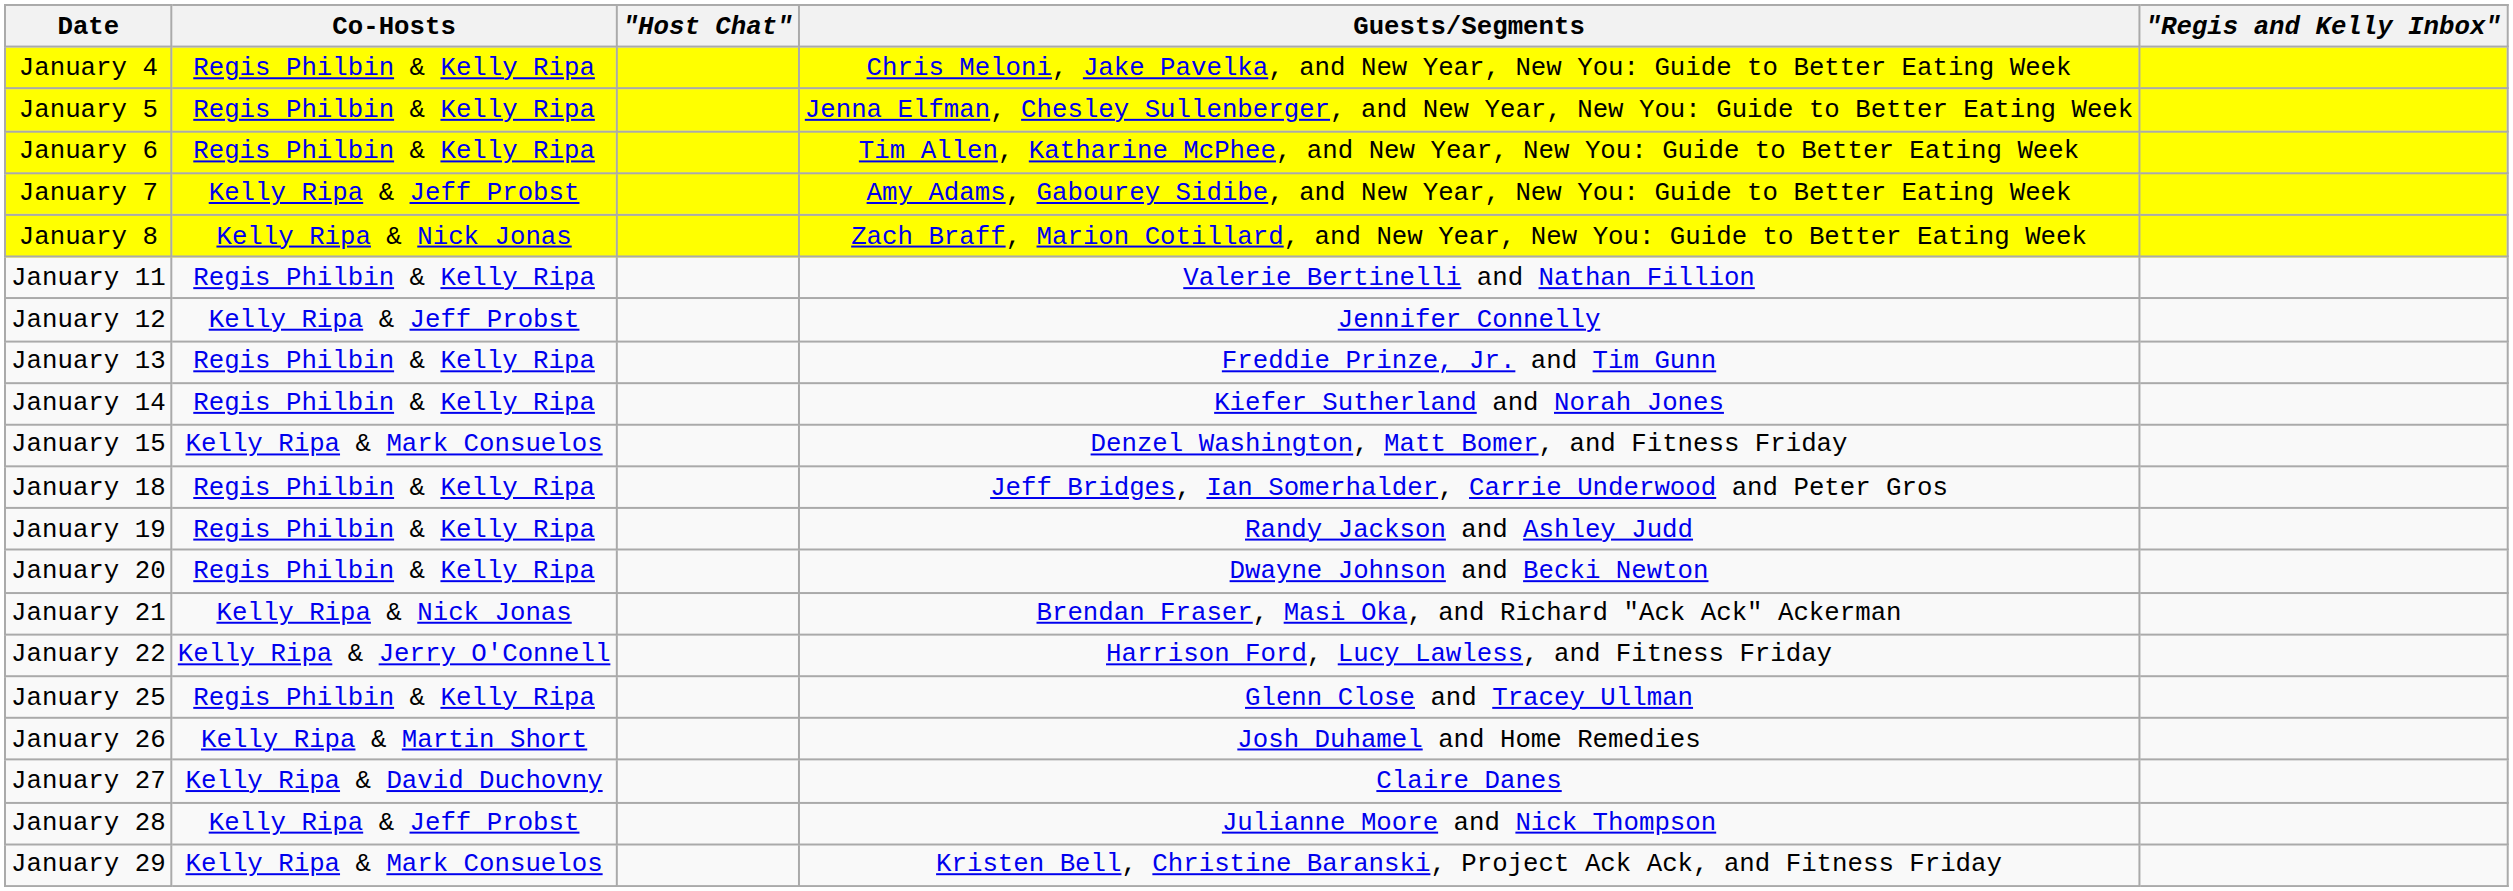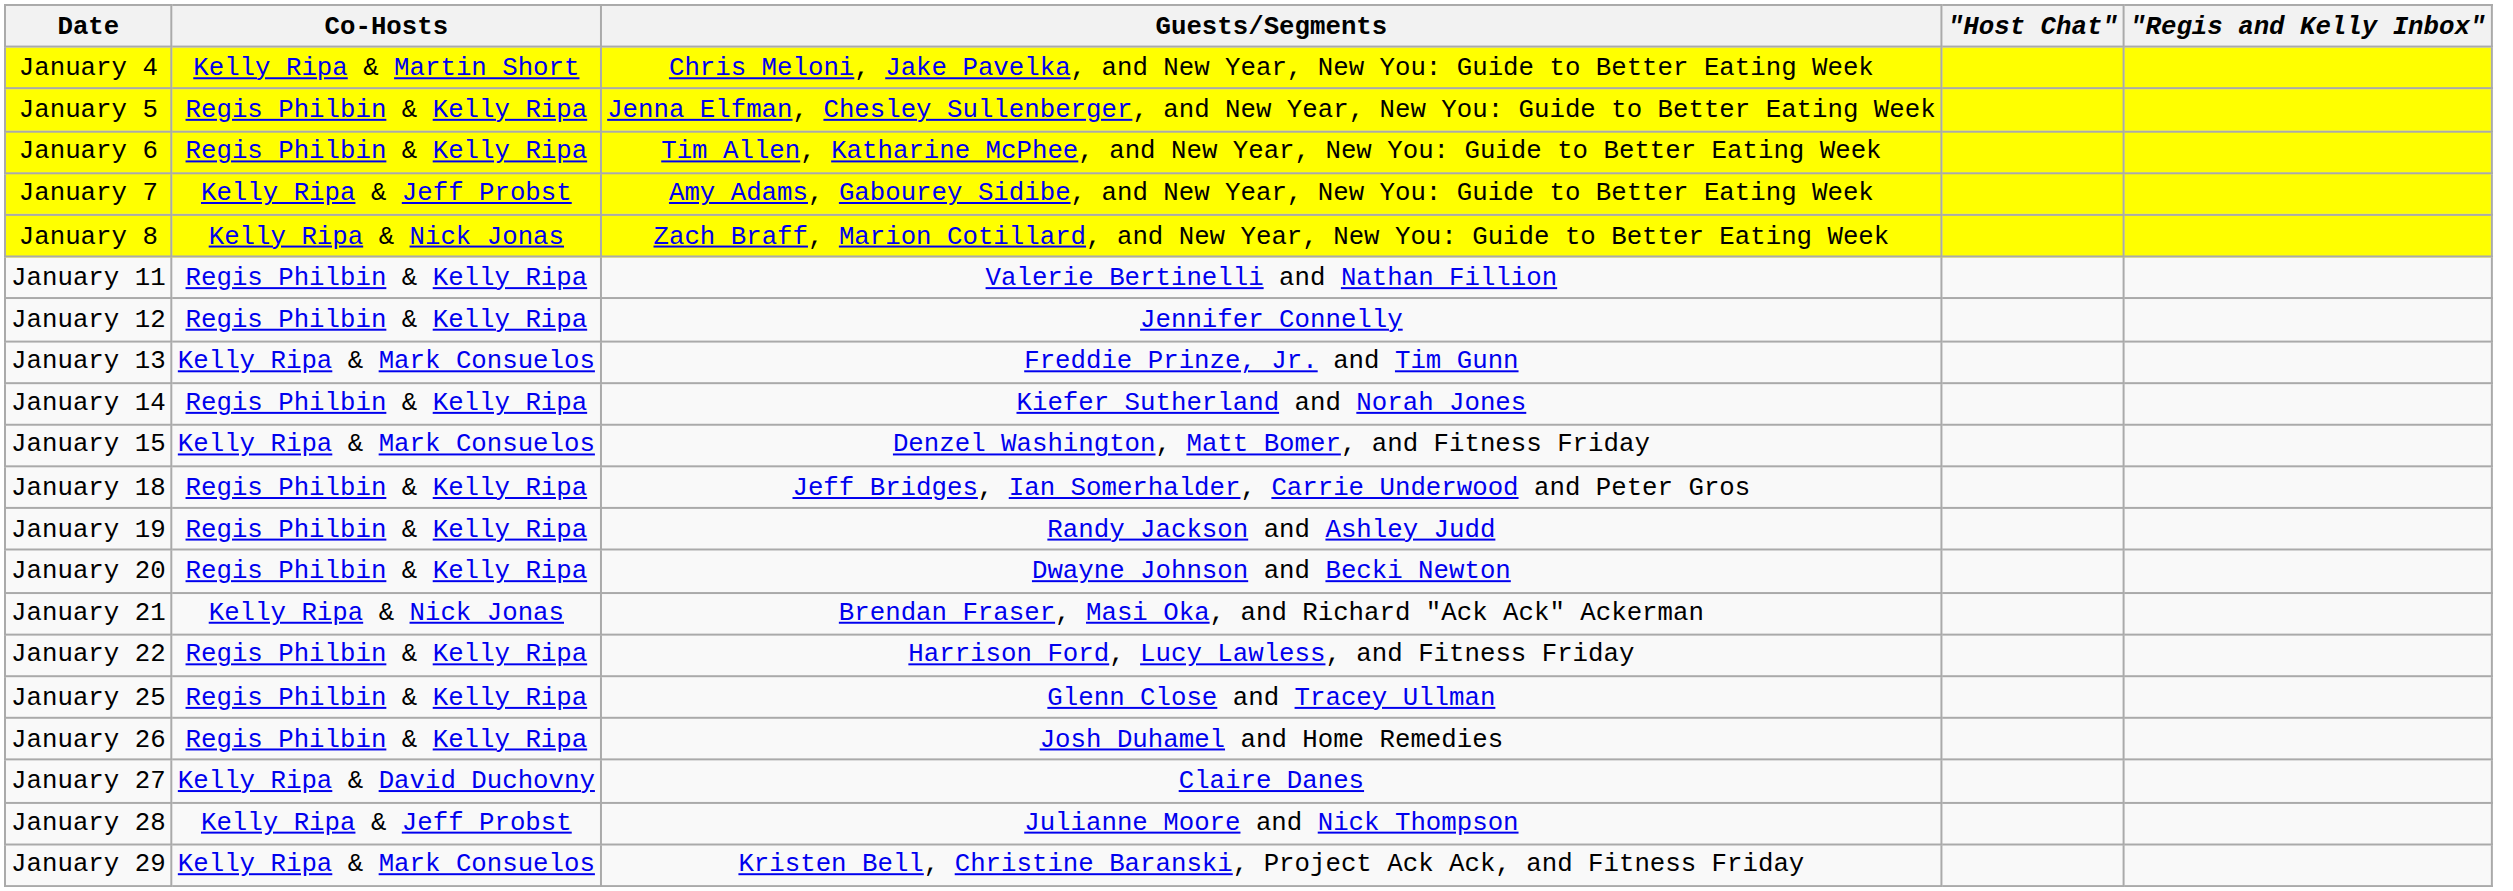 <table class="wikitable sortable" border="1" style="text-align:center">
 <tr>
 <th>Date</th>
 <th>Co-Hosts</th>
+<th>Guests/Segments</th>
 <th><em>"Host Chat"</em></th>
-<th>Guests/Segments</th>
 <th><em>"Regis and Kelly Inbox"</em></th>
 </tr>
 <tr bgcolor=yellow>
 <td>January 4</td>
-<td><a href='#'>Regis Philbin</a> & <a href='#'>Kelly Ripa</a></td>
+<td><a href='#'>Kelly Ripa</a> & <a href='#'>Martin Short</a></td>
+<td><a href='#'>Chris Meloni</a>, <a href='#'>Jake Pavelka</a>, and New Year, New You: Guide to Better Eating Week</td>
 <td></td>
-<td><a href='#'>Chris Meloni</a>, <a href='#'>Jake Pavelka</a>, and New Year, New You: Guide to Better Eating Week</td>
 <td></td>
 </tr>
 <tr bgcolor=yellow>
 <td>January 5</td>
 <td><a href='#'>Regis Philbin</a> & <a href='#'>Kelly Ripa</a></td>
+<td><a href='#'>Jenna Elfman</a>, <a href='#'>Chesley Sullenberger</a>, and New Year, New You: Guide to Better Eating Week</td>
 <td></td>
-<td><a href='#'>Jenna Elfman</a>, <a href='#'>Chesley Sullenberger</a>, and New Year, New You: Guide to Better Eating Week</td>
 <td></td>
 </tr>
 <tr bgcolor=yellow>
 <td>January 6</td>
 <td><a href='#'>Regis Philbin</a> & <a href='#'>Kelly Ripa</a></td>
+<td><a href='#'>Tim Allen</a>, <a href='#'>Katharine McPhee</a>, and New Year, New You: Guide to Better Eating Week</td>
 <td></td>
-<td><a href='#'>Tim Allen</a>, <a href='#'>Katharine McPhee</a>, and New Year, New You: Guide to Better Eating Week</td>
 <td></td>
 </tr>
 <tr bgcolor=yellow>
 <td>January 7</td>
 <td><a href='#'>Kelly Ripa</a> & <a href='#'>Jeff Probst</a></td>
+<td><a href='#'>Amy Adams</a>, <a href='#'>Gabourey Sidibe</a>, and New Year, New You: Guide to Better Eating Week</td>
 <td></td>
-<td><a href='#'>Amy Adams</a>, <a href='#'>Gabourey Sidibe</a>, and New Year, New You: Guide to Better Eating Week</td>
 <td></td>
 </tr>
 <tr bgcolor=yellow>
 <td>January 8</td>
 <td><a href='#'>Kelly Ripa</a> & <a href='#'>Nick Jonas</a></td>
+<td><a href='#'>Zach Braff</a>, <a href='#'>Marion Cotillard</a>, and New Year, New You: Guide to Better Eating Week</td>
 <td></td>
-<td><a href='#'>Zach Braff</a>, <a href='#'>Marion Cotillard</a>, and New Year, New You: Guide to Better Eating Week</td>
 <td></td>
 </tr>
 <tr>
 <td>January 11</td>
 <td><a href='#'>Regis Philbin</a> & <a href='#'>Kelly Ripa</a></td>
+<td><a href='#'>Valerie Bertinelli</a> and <a href='#'>Nathan Fillion</a></td>
 <td></td>
-<td><a href='#'>Valerie Bertinelli</a> and <a href='#'>Nathan Fillion</a></td>
 <td></td>
 </tr>
 <tr>
 <td>January 12</td>
-<td><a href='#'>Kelly Ripa</a> & <a href='#'>Jeff Probst</a></td>
+<td><a href='#'>Regis Philbin</a> & <a href='#'>Kelly Ripa</a></td>
+<td><a href='#'>Jennifer Connelly</a></td>
 <td></td>
-<td><a href='#'>Jennifer Connelly</a></td>
 <td></td>
 </tr>
 <tr>
 <td>January 13</td>
-<td><a href='#'>Regis Philbin</a> & <a href='#'>Kelly Ripa</a></td>
+<td><a href='#'>Kelly Ripa</a> & <a href='#'>Mark Consuelos</a></td>
+<td><a href='#'>Freddie Prinze, Jr.</a> and <a href='#'>Tim Gunn</a></td>
 <td></td>
-<td><a href='#'>Freddie Prinze, Jr.</a> and <a href='#'>Tim Gunn</a></td>
 <td></td>
 </tr>
 <tr>
 <td>January 14</td>
 <td><a href='#'>Regis Philbin</a> & <a href='#'>Kelly Ripa</a></td>
+<td><a href='#'>Kiefer Sutherland</a> and <a href='#'>Norah Jones</a></td>
 <td></td>
-<td><a href='#'>Kiefer Sutherland</a> and <a href='#'>Norah Jones</a></td>
 <td></td>
 </tr>
 <tr>
 <td>January 15</td>
 <td><a href='#'>Kelly Ripa</a> & <a href='#'>Mark Consuelos</a></td>
+<td><a href='#'>Denzel Washington</a>, <a href='#'>Matt Bomer</a>, and Fitness Friday</td>
 <td></td>
-<td><a href='#'>Denzel Washington</a>, <a href='#'>Matt Bomer</a>, and Fitness Friday</td>
 <td></td>
 </tr>
 <tr>
 <td>January 18</td>
 <td><a href='#'>Regis Philbin</a> & <a href='#'>Kelly Ripa</a></td>
+<td><a href='#'>Jeff Bridges</a>, <a href='#'>Ian Somerhalder</a>, <a href='#'>Carrie Underwood</a> and Peter Gros</td>
 <td></td>
-<td><a href='#'>Jeff Bridges</a>, <a href='#'>Ian Somerhalder</a>, <a href='#'>Carrie Underwood</a> and Peter Gros</td>
 <td></td>
 </tr>
 <tr>
 <td>January 19</td>
 <td><a href='#'>Regis Philbin</a> & <a href='#'>Kelly Ripa</a></td>
+<td><a href='#'>Randy Jackson</a> and <a href='#'>Ashley Judd</a></td>
 <td></td>
-<td><a href='#'>Randy Jackson</a> and <a href='#'>Ashley Judd</a></td>
 <td></td>
 </tr>
 <tr>
 <td>January 20</td>
 <td><a href='#'>Regis Philbin</a> & <a href='#'>Kelly Ripa</a></td>
+<td><a href='#'>Dwayne Johnson</a> and <a href='#'>Becki Newton</a></td>
 <td></td>
-<td><a href='#'>Dwayne Johnson</a> and <a href='#'>Becki Newton</a></td>
 <td></td>
 </tr>
 <tr>
 <td>January 21</td>
 <td><a href='#'>Kelly Ripa</a> & <a href='#'>Nick Jonas</a></td>
+<td><a href='#'>Brendan Fraser</a>, <a href='#'>Masi Oka</a>, and Richard "Ack Ack" Ackerman</td>
 <td></td>
-<td><a href='#'>Brendan Fraser</a>, <a href='#'>Masi Oka</a>, and Richard "Ack Ack" Ackerman</td>
 <td></td>
 </tr>
 <tr>
 <td>January 22</td>
-<td><a href='#'>Kelly Ripa</a> & <a href='#'>Jerry O'Connell</a></td>
+<td><a href='#'>Regis Philbin</a> & <a href='#'>Kelly Ripa</a></td>
+<td><a href='#'>Harrison Ford</a>, <a href='#'>Lucy Lawless</a>, and Fitness Friday</td>
 <td></td>
-<td><a href='#'>Harrison Ford</a>, <a href='#'>Lucy Lawless</a>, and Fitness Friday</td>
 <td></td>
 </tr>
 <tr>
 <td>January 25</td>
 <td><a href='#'>Regis Philbin</a> & <a href='#'>Kelly Ripa</a></td>
+<td><a href='#'>Glenn Close</a> and <a href='#'>Tracey Ullman</a></td>
 <td></td>
-<td><a href='#'>Glenn Close</a> and <a href='#'>Tracey Ullman</a></td>
 <td></td>
 </tr>
 <tr>
 <td>January 26</td>
-<td><a href='#'>Kelly Ripa</a> & <a href='#'>Martin Short</a></td>
+<td><a href='#'>Regis Philbin</a> & <a href='#'>Kelly Ripa</a></td>
+<td><a href='#'>Josh Duhamel</a> and Home Remedies</td>
 <td></td>
-<td><a href='#'>Josh Duhamel</a> and Home Remedies</td>
 <td></td>
 </tr>
 <tr>
 <td>January 27</td>
 <td><a href='#'>Kelly Ripa</a> & <a href='#'>David Duchovny</a></td>
+<td><a href='#'>Claire Danes</a></td>
 <td></td>
-<td><a href='#'>Claire Danes</a></td>
 <td></td>
 </tr>
 <tr>
 <td>January 28</td>
 <td><a href='#'>Kelly Ripa</a> & <a href='#'>Jeff Probst</a></td>
+<td><a href='#'>Julianne Moore</a> and <a href='#'>Nick Thompson</a></td>
 <td></td>
-<td><a href='#'>Julianne Moore</a> and <a href='#'>Nick Thompson</a></td>
 <td></td>
 </tr>
 <tr>
 <td>January 29</td>
 <td><a href='#'>Kelly Ripa</a> & <a href='#'>Mark Consuelos</a></td>
+<td><a href='#'>Kristen Bell</a>, <a href='#'>Christine Baranski</a>, Project Ack Ack, and Fitness Friday</td>
 <td></td>
-<td><a href='#'>Kristen Bell</a>, <a href='#'>Christine Baranski</a>, Project Ack Ack, and Fitness Friday</td>
 <td></td>
 </tr>
 </table>
